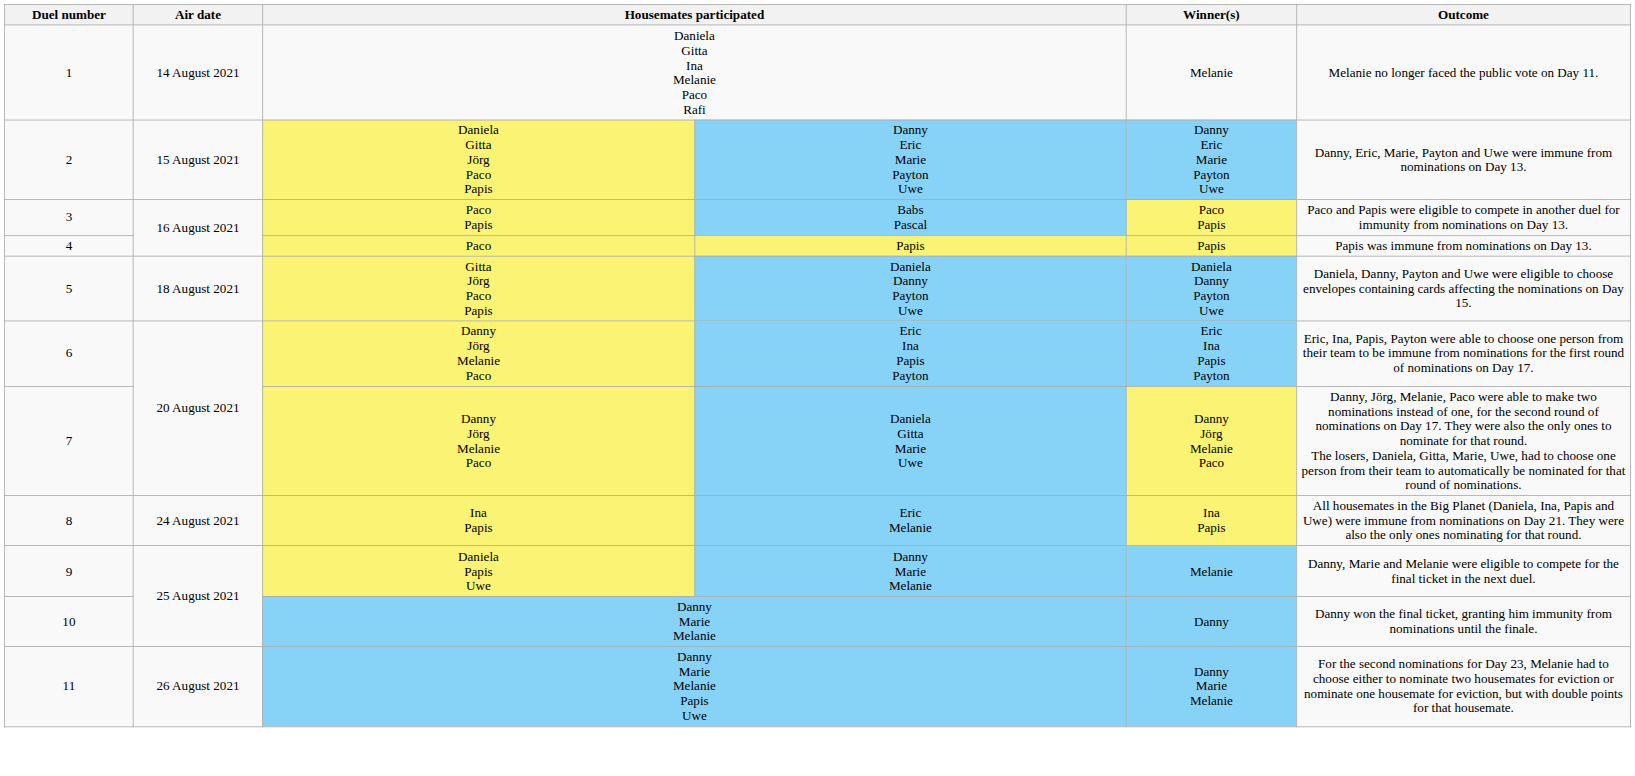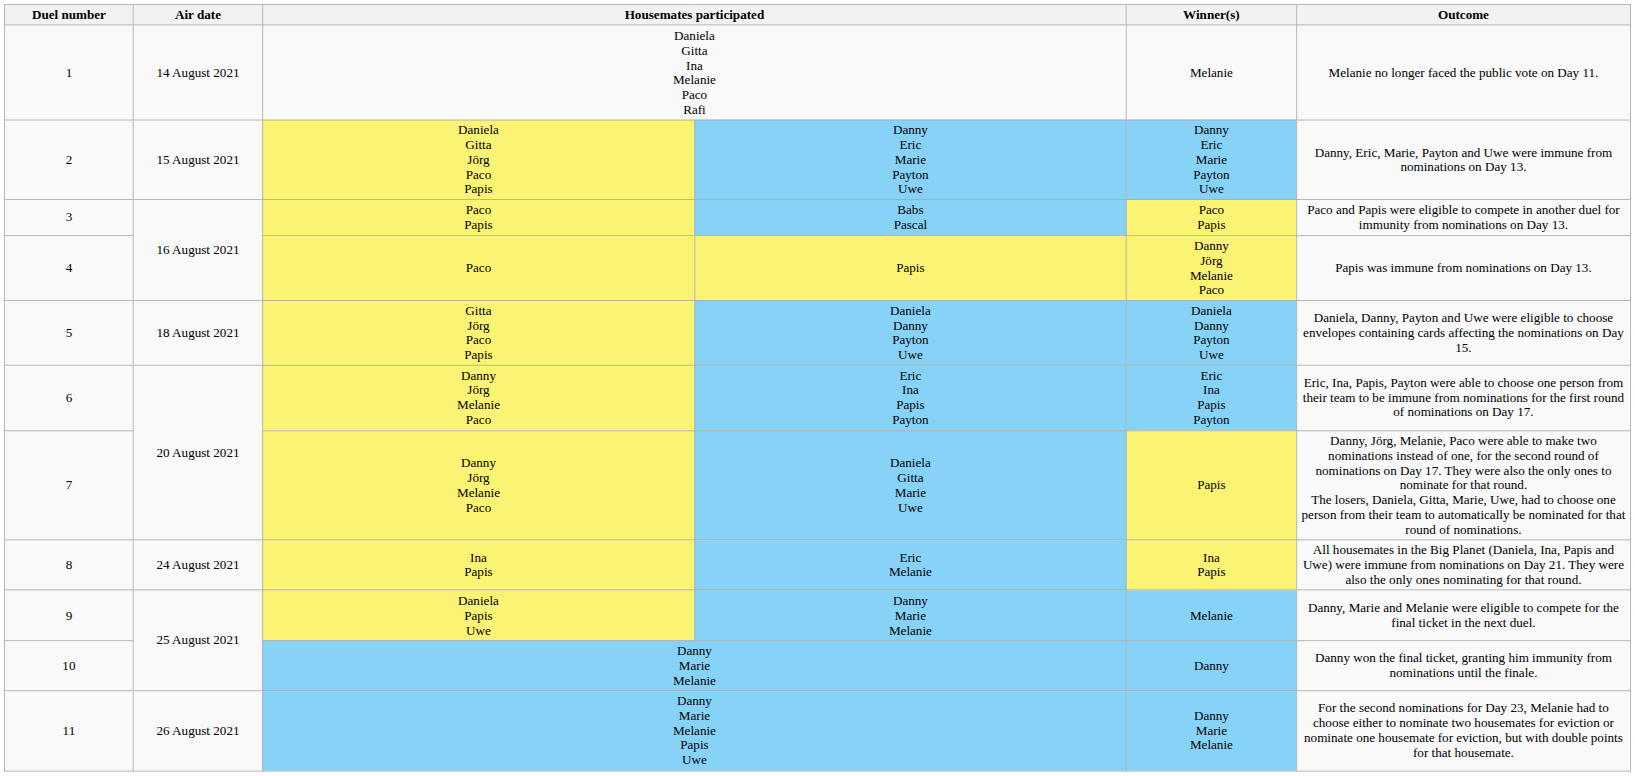 <table class="wikitable" style="width:100%; text-align:center;">
 <tr>
 <th scope="col" style="width:150px">Duel number</th>
 <th scope="col" style="width:150px">Air date</th>
 <th scope="col" style="width:200px" colspan="2">Housemates participated</th>
 <th scope="col" style="width:200px">Winner(s)</th>
 <th scope="col" style="width:400px">Outcome</th>
 </tr>
 <tr>
 <td>1</td>
 <td>14 August 2021</td>
 <td colspan="2">Daniela<br>Gitta<br>Ina<br>Melanie<br>Paco<br>Rafi</td>
 <td>Melanie</td>
 <td>Melanie no longer faced the public vote on Day 11.</td>
 </tr>
 <tr>
 <td>2</td>
 <td>15 August 2021</td>
 <td style="background-color:#FBF373">Daniela<br>Gitta<br>Jörg<br>Paco<br>Papis</td>
 <td style="background-color:#87D3F8">Danny<br>Eric<br>Marie<br>Payton<br>Uwe</td>
 <td style="background-color:#87D3F8">Danny<br>Eric<br>Marie<br>Payton<br>Uwe</td>
 <td>Danny, Eric, Marie, Payton and Uwe were immune from nominations on Day 13.</td>
 </tr>
 <tr>
 <td>3</td>
 <td rowspan="2">16 August 2021</td>
 <td style="background-color:#FBF373">Paco<br>Papis</td>
 <td style="background-color:#87D3F8">Babs<br>Pascal</td>
 <td style="background-color:#FBF373">Paco<br>Papis</td>
 <td>Paco and Papis were eligible to compete in another duel for immunity from nominations on Day 13.</td>
 </tr>
 <tr>
 <td>4</td>
 <td style="background-color:#FBF373">Paco</td>
 <td style="background-color:#FBF373">Papis</td>
-<td style="background-color:#FBF373">Papis</td>
+<td style="background-color:#FBF373">Danny<br>Jörg<br>Melanie<br>Paco</td>
 <td>Papis was immune from nominations on Day 13.</td>
 </tr>
 <tr>
 <td>5</td>
 <td>18 August 2021</td>
 <td style="background-color:#FBF373">Gitta<br>Jörg<br>Paco<br>Papis</td>
 <td style="background-color:#87D3F8">Daniela<br>Danny<br>Payton<br>Uwe</td>
 <td style="background-color:#87D3F8">Daniela<br>Danny<br>Payton<br>Uwe</td>
 <td>Daniela, Danny, Payton and Uwe were eligible to choose envelopes containing cards affecting the nominations on Day 15.</td>
 </tr>
 <tr>
 <td>6</td>
 <td rowspan="2">20 August 2021</td>
 <td style="background-color:#FBF373">Danny<br>Jörg<br>Melanie<br>Paco</td>
 <td style="background-color:#87D3F8">Eric<br>Ina<br>Papis<br>Payton</td>
 <td style="background-color:#87D3F8">Eric<br>Ina<br>Papis<br>Payton</td>
 <td>Eric, Ina, Papis, Payton were able to choose one person from their team to be immune from nominations for the first round of nominations on Day 17.</td>
 </tr>
 <tr>
 <td>7</td>
 <td style="background-color:#FBF373">Danny<br>Jörg<br>Melanie<br>Paco</td>
 <td style="background-color:#87D3F8">Daniela<br>Gitta<br>Marie<br>Uwe</td>
-<td style="background-color:#FBF373">Danny<br>Jörg<br>Melanie<br>Paco</td>
+<td style="background-color:#FBF373">Papis</td>
 <td>Danny, Jörg, Melanie, Paco were able to make two nominations instead of one, for the second round of nominations on Day 17. They were also the only ones to nominate for that round.<br>The losers, Daniela, Gitta, Marie, Uwe, had to choose one person from their team to automatically be nominated for that round of nominations.</td>
 </tr>
 <tr>
 <td>8</td>
 <td>24 August 2021</td>
 <td style="background-color:#FBF373">Ina<br>Papis</td>
 <td style="background-color:#87D3F8">Eric<br>Melanie</td>
 <td style="background-color:#FBF373">Ina<br>Papis</td>
 <td>All housemates in the Big Planet (Daniela, Ina, Papis and Uwe) were immune from nominations on Day 21. They were also the only ones nominating for that round.</td>
 </tr>
 <tr>
 <td>9</td>
 <td rowspan="2">25 August 2021</td>
 <td style="background-color:#FBF373">Daniela<br>Papis<br>Uwe</td>
 <td style="background-color:#87D3F8">Danny<br>Marie<br>Melanie</td>
 <td style="background-color:#87D3F8">Melanie</td>
 <td>Danny, Marie and Melanie were eligible to compete for the final ticket in the next duel.</td>
 </tr>
 <tr>
 <td>10</td>
 <td colspan="2" style="background-color:#87D3F8">Danny<br>Marie<br>Melanie</td>
 <td style="background-color:#87D3F8">Danny</td>
 <td>Danny won the final ticket, granting him immunity from nominations until the finale.</td>
 </tr>
 <tr>
 <td>11</td>
 <td>26 August 2021</td>
 <td colspan="2" style="background-color:#87D3F8">Danny<br>Marie<br>Melanie<br>Papis<br>Uwe</td>
 <td style="background-color:#87D3F8">Danny<br>Marie<br>Melanie</td>
 <td>For the second nominations for Day 23, Melanie had to choose either to nominate two housemates for eviction or nominate one housemate for eviction, but with double points for that housemate.</td>
 </tr>
 </table>
